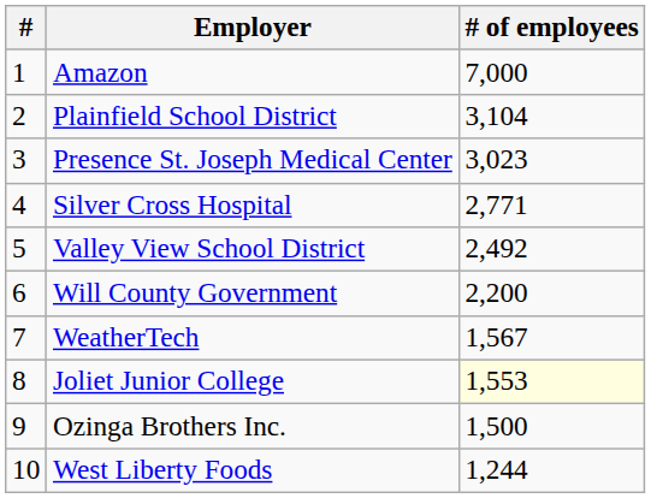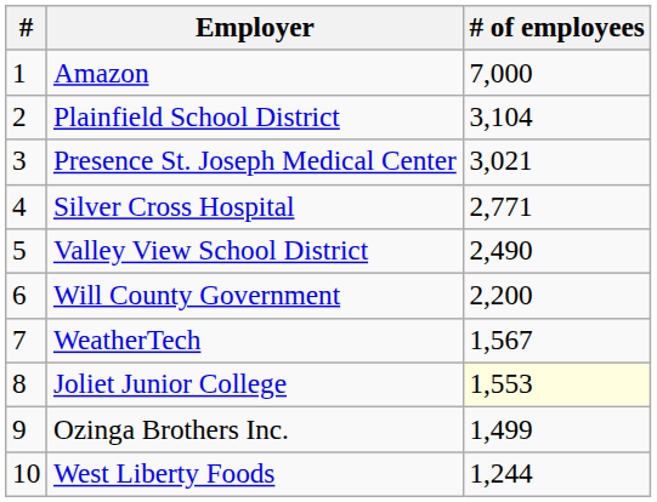 <table class="wikitable">
 <tr>
 <th>#</th>
 <th>Employer</th>
 <th># of employees</th>
 </tr>
 <tr>
 <td>1</td>
 <td><a href='#'>Amazon</a></td>
 <td>7,000</td>
 </tr>
 <tr>
 <td>2</td>
 <td><a href='#'>Plainfield School District</a></td>
 <td>3,104</td>
 </tr>
 <tr>
 <td>3</td>
 <td><a href='#'>Presence St. Joseph Medical Center</a></td>
-<td>3,023</td>
+<td>3,021</td>
 </tr>
 <tr>
 <td>4</td>
 <td><a href='#'>Silver Cross Hospital</a></td>
 <td>2,771</td>
 </tr>
 <tr>
 <td>5</td>
 <td><a href='#'>Valley View School District</a></td>
-<td>2,492</td>
+<td>2,490</td>
 </tr>
 <tr>
 <td>6</td>
 <td><a href='#'>Will County Government</a></td>
 <td>2,200</td>
 </tr>
 <tr>
 <td>7</td>
 <td><a href='#'>WeatherTech</a></td>
 <td>1,567</td>
 </tr>
 <tr>
 <td>8</td>
 <td><a href='#'>Joliet Junior College</a></td>
 <td style="background: lightyellow;">1,553</td>
 </tr>
 <tr>
 <td>9</td>
 <td>Ozinga Brothers Inc.</td>
-<td>1,500</td>
+<td>1,499</td>
 </tr>
 <tr>
 <td>10</td>
 <td><a href='#'>West Liberty Foods</a></td>
 <td>1,244</td>
 </tr>
 </table>
